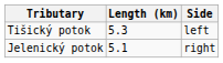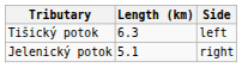 <table class="wikitable">
 <tr>
 <th>Tributary</th>
 <th>Length (km)</th>
 <th>Side</th>
 </tr>
 <tr>
 <td>Tišický potok</td>
-<td>5.3</td>
+<td>6.3</td>
 <td>left</td>
 </tr>
 <tr>
 <td>Jelenický potok</td>
 <td>5.1</td>
 <td>right</td>
 </tr>
 </table>
